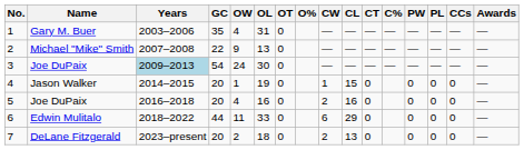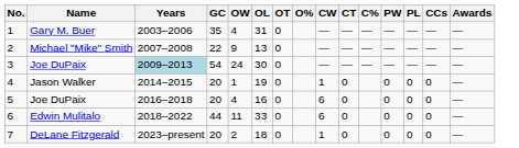 <table class="wikitable sortable">
 <tr>
 <th>No.</th>
 <th>Name</th>
 <th>Years</th>
 <th>GC</th>
 <th>OW</th>
 <th>OL</th>
 <th>OT</th>
 <th>O%</th>
 <th>CW</th>
-<th>CL</th>
 <th>CT</th>
 <th>C%</th>
 <th>PW</th>
 <th>PL</th>
 <th>CCs</th>
 <th class="unsortable">Awards</th>
 </tr>
 <tr>
 <td>1</td>
 <td><a href='#'>Gary M. Buer</a></td>
 <td>2003–2006</td>
 <td>35</td>
 <td>4</td>
 <td>31</td>
 <td>0</td>
 <td></td>
-<td>—</td>
 <td>—</td>
 <td>—</td>
 <td>—</td>
 <td>—</td>
 <td>—</td>
 <td>—</td>
 <td>—</td>
 </tr>
 <tr>
 <td>2</td>
 <td><a href='#'>Michael "Mike" Smith</a></td>
 <td>2007–2008</td>
 <td>22</td>
 <td>9</td>
 <td>13</td>
 <td>0</td>
 <td></td>
 <td>—</td>
 <td>—</td>
 <td>—</td>
 <td>—</td>
 <td>—</td>
 <td>—</td>
 <td>—</td>
-<td>—</td>
 </tr>
 <tr>
 <td>3</td>
 <td><a href='#'>Joe DuPaix</a></td>
 <td style="background: lightblue;">2009–2013</td>
 <td>54</td>
 <td>24</td>
 <td>30</td>
 <td>0</td>
 <td></td>
-<td>—</td>
 <td>—</td>
 <td>—</td>
 <td>—</td>
 <td>—</td>
 <td>—</td>
 <td>—</td>
 <td>—</td>
 </tr>
 <tr>
 <td>4</td>
 <td>Jason Walker</td>
 <td>2014–2015</td>
 <td>20</td>
 <td>1</td>
 <td>19</td>
 <td>0</td>
 <td></td>
 <td>1</td>
-<td>15</td>
 <td>0</td>
 <td></td>
 <td>0</td>
 <td>0</td>
 <td>0</td>
 <td>—</td>
 </tr>
 <tr>
 <td>5</td>
 <td>Joe DuPaix</td>
 <td>2016–2018</td>
 <td>20</td>
 <td>4</td>
 <td>16</td>
 <td>0</td>
 <td></td>
-<td>2</td>
-<td>16</td>
+<td>6</td>
 <td>0</td>
 <td></td>
 <td>0</td>
 <td>0</td>
 <td>0</td>
 <td>—</td>
 </tr>
 <tr>
 <td>6</td>
 <td><a href='#'>Edwin Mulitalo</a></td>
 <td>2018–2022</td>
 <td>44</td>
 <td>11</td>
 <td>33</td>
 <td>0</td>
 <td></td>
 <td>6</td>
-<td>29</td>
 <td>0</td>
 <td></td>
 <td>0</td>
 <td>0</td>
 <td>0</td>
 <td>—</td>
 </tr>
 <tr>
 <td>7</td>
 <td><a href='#'>DeLane Fitzgerald</a></td>
 <td>2023–present</td>
 <td>20</td>
 <td>2</td>
 <td>18</td>
 <td>0</td>
 <td></td>
-<td>2</td>
-<td>13</td>
+<td>1</td>
 <td>0</td>
 <td></td>
 <td>0</td>
 <td>0</td>
 <td>0</td>
 <td>—</td>
 </tr>
 </table>
